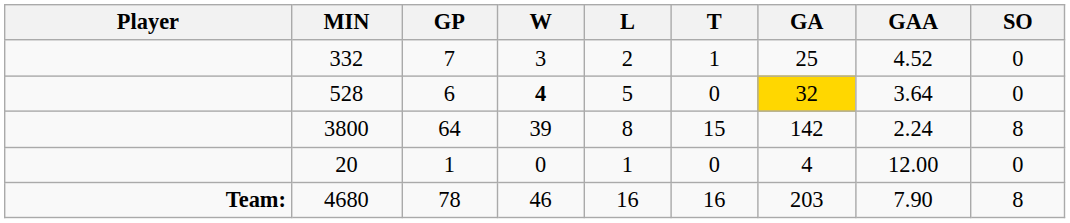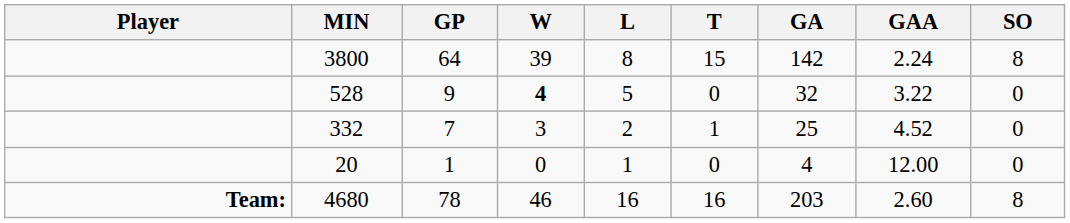 <table class="wikitable sortable" width="60%">
 <tr>
 <th bgcolor="#DDDDFF" width="10%">Player</th>
 <th width="3%" bgcolor="#DDDDFF">MIN</th>
 <th width="3%" bgcolor="#DDDDFF">GP</th>
 <th width="3%" bgcolor="#DDDDFF">W</th>
 <th width="3%" bgcolor="#DDDDFF">L</th>
 <th width="3%" bgcolor="#DDDDFF">T</th>
 <th width="3%" bgcolor="#DDDDFF">GA</th>
 <th width="3%" bgcolor="#DDDDFF">GAA</th>
 <th width="3%" bgcolor="#DDDDFF">SO</th>
 </tr>
 <tr align="center">
 <td align="right"></td>
+<td>3800</td>
+<td>64</td>
+<td>39</td>
+<td>8</td>
+<td>15</td>
+<td>142</td>
+<td>2.24</td>
+<td>8</td>
+</tr>
+<tr align="center">
+<td align="right"></td>
+<td>528</td>
+<td>9</td>
+<td><strong>4</strong></td>
+<td>5</td>
+<td>0</td>
+<td>32</td>
+<td>3.22</td>
+<td>0</td>
+</tr>
+<tr align="center">
+<td align="right"></td>
 <td>332</td>
 <td>7</td>
 <td>3</td>
 <td>2</td>
 <td>1</td>
 <td>25</td>
 <td>4.52</td>
 <td>0</td>
-</tr>
-<tr align="center">
-<td align="right"></td>
-<td>528</td>
-<td>6</td>
-<td><strong>4</strong></td>
-<td>5</td>
-<td>0</td>
-<td style="background: gold;">32</td>
-<td>3.64</td>
-<td>0</td>
-</tr>
-<tr align="center">
-<td align="right"></td>
-<td>3800</td>
-<td>64</td>
-<td>39</td>
-<td>8</td>
-<td>15</td>
-<td>142</td>
-<td>2.24</td>
-<td>8</td>
 </tr>
 <tr align="center">
 <td align="right"></td>
 <td>20</td>
 <td>1</td>
 <td>0</td>
 <td>1</td>
 <td>0</td>
 <td>4</td>
 <td>12.00</td>
 <td>0</td>
 </tr>
 <tr align="center">
 <td align="right"><strong>Team:</strong></td>
 <td>4680</td>
 <td>78</td>
 <td>46</td>
 <td>16</td>
 <td>16</td>
 <td>203</td>
-<td>7.90</td>
+<td>2.60</td>
 <td>8</td>
 </tr>
 </table>
